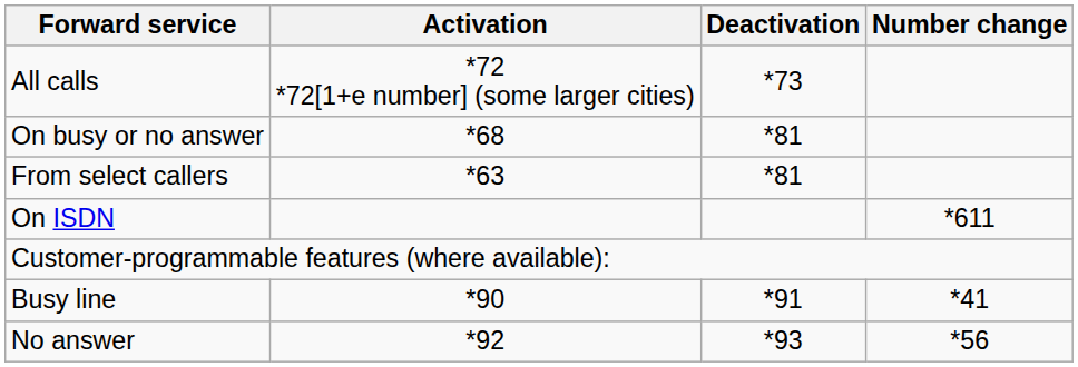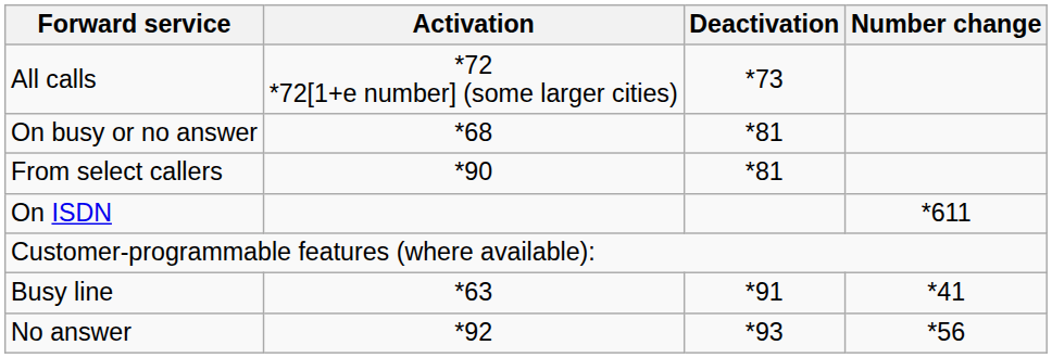 <table class="wikitable">
 <tr>
 <th>Forward service</th>
 <th>Activation</th>
 <th>Deactivation</th>
 <th>Number change</th>
 </tr>
 <tr>
 <td>All calls</td>
 <td align="center">*72<br>*72[1+e number] (some larger cities)</td>
 <td align="center">*73</td>
 <td></td>
 </tr>
 <tr>
 <td>On busy or no answer</td>
 <td align=center>*68</td>
 <td align="center">*81<br></td>
 <td></td>
 </tr>
 <tr ad>
 <td>From select callers</td>
-<td align=center>*63</td>
+<td align=center>*90</td>
 <td align=center>*81</td>
 <td></td>
 </tr>
 <tr>
 <td>On <a href='#'>ISDN</a></td>
 <td></td>
 <td></td>
 <td align=center>*611</td>
 </tr>
 <tr>
 <td colspan="4">Customer-programmable features (where available):</td>
 </tr>
 <tr>
 <td>Busy line</td>
-<td align=center>*90</td>
+<td align=center>*63</td>
 <td align=center>*91</td>
 <td align=center>*41</td>
 </tr>
 <tr>
 <td>No answer</td>
 <td align=center>*92</td>
 <td align=center>*93</td>
 <td align=center>*56</td>
 </tr>
 </table>
